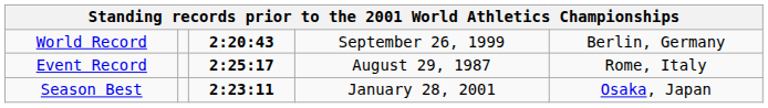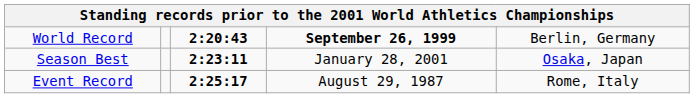 <table class="wikitable" style=" text-align:center; font-size:110%;" width="80%">
 <tr>
 <th colspan="5">Standing records prior to the 2001 World Athletics Championships</th>
 </tr>
 <tr>
 <td><a href='#'>World Record</a></td>
 <td></td>
 <td><strong>2:20:43</strong></td>
-<td>September 26, 1999</td>
+<td><strong>September 26, 1999</strong></td>
 <td> Berlin, Germany</td>
+</tr>
+<tr>
+<td><a href='#'>Season Best</a></td>
+<td></td>
+<td><strong>2:23:11</strong></td>
+<td>January 28, 2001</td>
+<td> <a href='#'>Osaka</a>, Japan</td>
 </tr>
 <tr>
 <td><a href='#'>Event Record</a></td>
 <td></td>
 <td><strong>2:25:17</strong></td>
 <td>August 29, 1987</td>
 <td> Rome, Italy</td>
 </tr>
-<tr>
-<td><a href='#'>Season Best</a></td>
-<td></td>
-<td><strong>2:23:11</strong></td>
-<td>January 28, 2001</td>
-<td> <a href='#'>Osaka</a>, Japan</td>
-</tr>
 </table>
